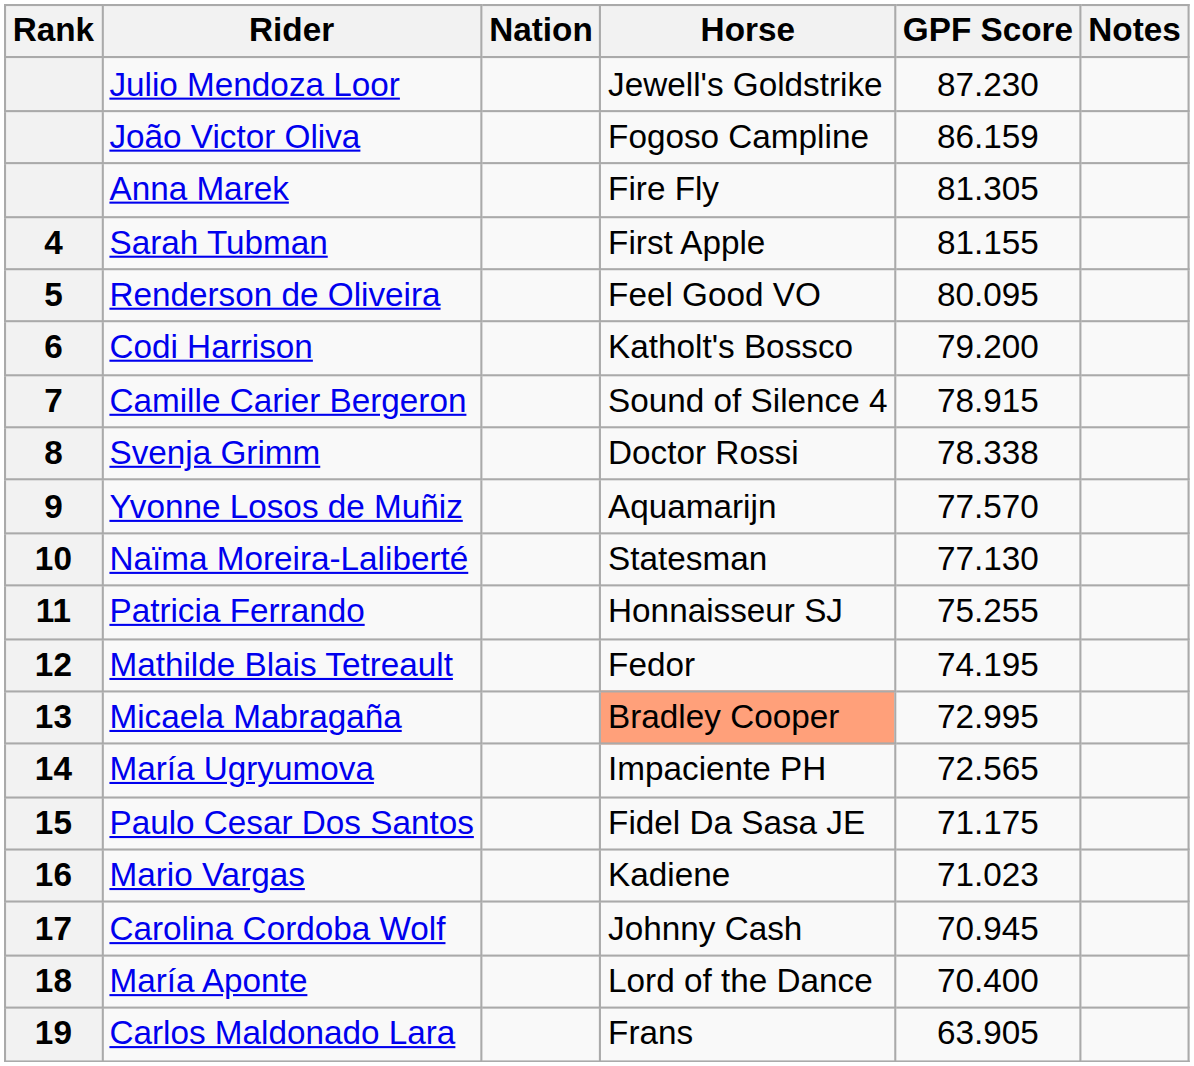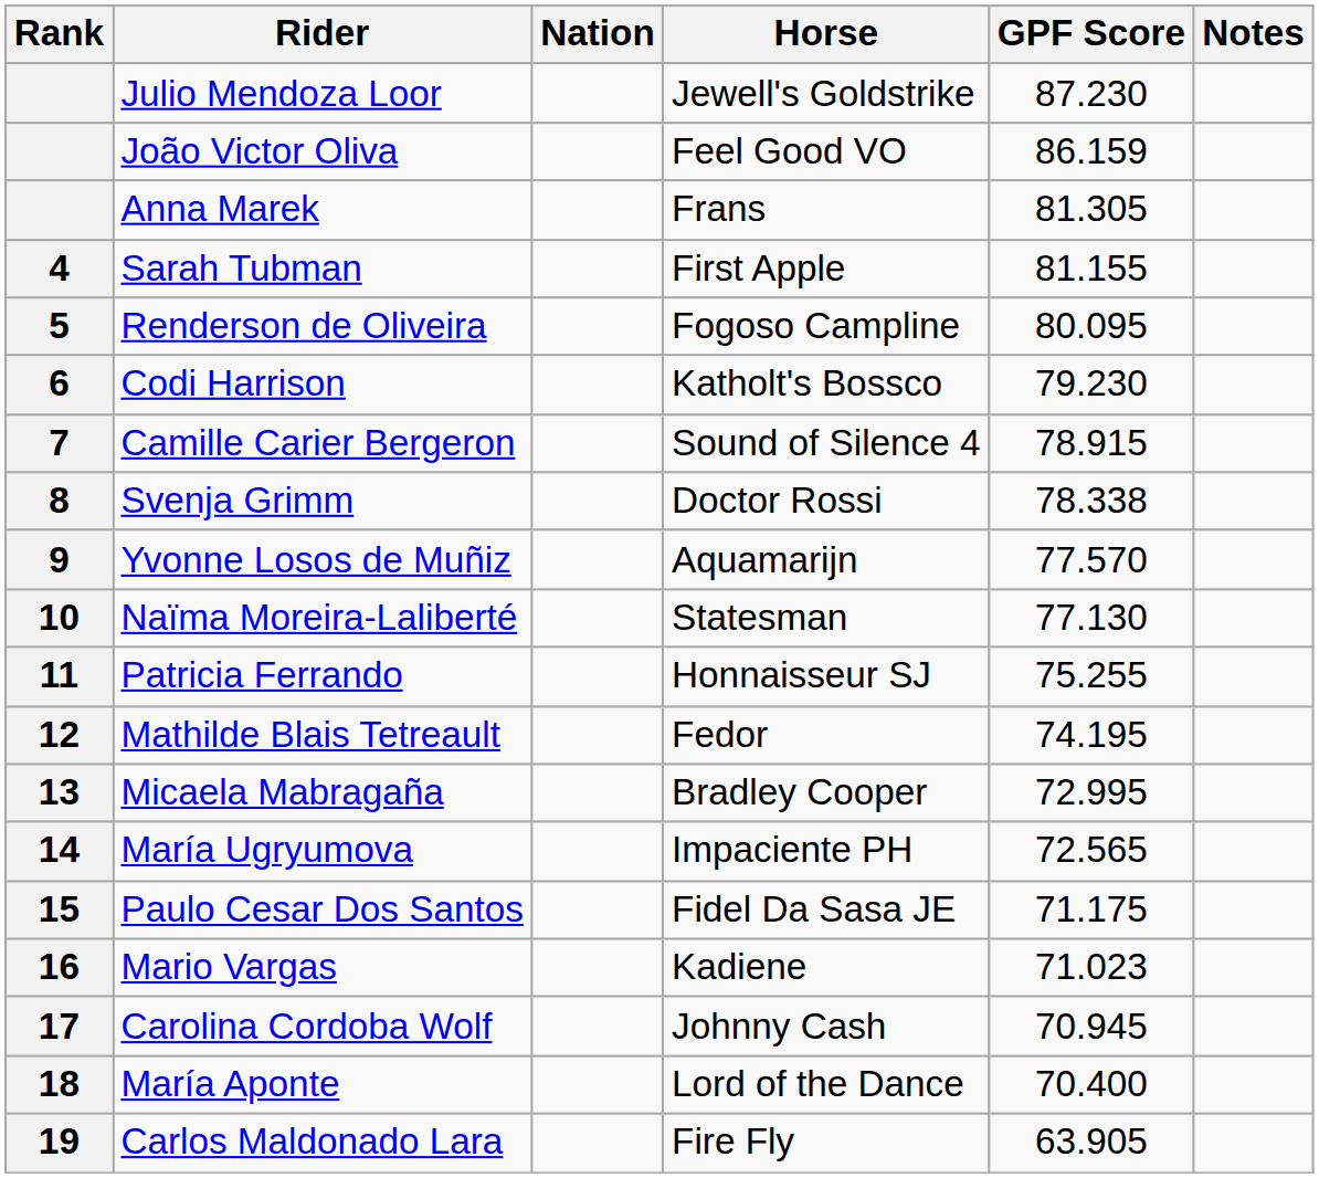 <table class="wikitable sortable" style="text-align:center">
 <tr>
 <th>Rank</th>
 <th>Rider</th>
 <th>Nation</th>
 <th>Horse</th>
 <th>GPF Score</th>
 <th>Notes</th>
 </tr>
 <tr>
 <th></th>
 <td align=left><a href='#'>Julio Mendoza Loor</a></td>
 <td align=left></td>
 <td align=left>Jewell's Goldstrike</td>
 <td>87.230</td>
 <td></td>
 </tr>
 <tr>
 <th></th>
 <td align=left><a href='#'>João Victor Oliva</a></td>
 <td align=left></td>
-<td align=left>Fogoso Campline</td>
+<td align=left>Feel Good VO</td>
 <td>86.159</td>
 <td></td>
 </tr>
 <tr>
 <th></th>
 <td align=left><a href='#'>Anna Marek</a></td>
 <td align=left></td>
-<td align=left>Fire Fly</td>
+<td align=left>Frans</td>
 <td>81.305</td>
 <td></td>
 </tr>
 <tr>
 <th>4</th>
 <td align=left><a href='#'>Sarah Tubman</a></td>
 <td align=left></td>
 <td align=left>First Apple</td>
 <td>81.155</td>
 <td></td>
 </tr>
 <tr>
 <th>5</th>
 <td align=left><a href='#'>Renderson de Oliveira</a></td>
 <td align=left></td>
-<td align=left>Feel Good VO</td>
+<td align=left>Fogoso Campline</td>
 <td>80.095</td>
 <td></td>
 </tr>
 <tr>
 <th>6</th>
 <td align=left><a href='#'>Codi Harrison</a></td>
 <td align=left></td>
 <td align=left>Katholt's Bossco</td>
-<td>79.200</td>
+<td>79.230</td>
 <td></td>
 </tr>
 <tr>
 <th>7</th>
 <td align=left><a href='#'>Camille Carier Bergeron</a></td>
 <td align=left></td>
 <td align=left>Sound of Silence 4</td>
 <td>78.915</td>
 <td></td>
 </tr>
 <tr>
 <th>8</th>
 <td align=left><a href='#'>Svenja Grimm</a></td>
 <td align=left></td>
 <td align=left>Doctor Rossi</td>
 <td>78.338</td>
 <td></td>
 </tr>
 <tr>
 <th>9</th>
 <td align=left><a href='#'>Yvonne Losos de Muñiz</a></td>
 <td align=left></td>
 <td align=left>Aquamarijn</td>
 <td>77.570</td>
 <td></td>
 </tr>
 <tr>
 <th>10</th>
 <td align=left><a href='#'>Naïma Moreira-Laliberté</a></td>
 <td align=left></td>
 <td align=left>Statesman</td>
 <td>77.130</td>
 <td></td>
 </tr>
 <tr>
 <th>11</th>
 <td align=left><a href='#'>Patricia Ferrando</a></td>
 <td align=left></td>
 <td align=left>Honnaisseur SJ</td>
 <td>75.255</td>
 <td></td>
 </tr>
 <tr>
 <th>12</th>
 <td align=left><a href='#'>Mathilde Blais Tetreault</a></td>
 <td align=left></td>
 <td align=left>Fedor</td>
 <td>74.195</td>
 <td></td>
 </tr>
 <tr>
 <th>13</th>
 <td align=left><a href='#'>Micaela Mabragaña</a></td>
 <td align=left></td>
-<td align=left style="background: lightsalmon;">Bradley Cooper</td>
+<td align=left>Bradley Cooper</td>
 <td>72.995</td>
 <td></td>
 </tr>
 <tr>
 <th>14</th>
 <td align=left><a href='#'>María Ugryumova</a></td>
 <td align=left></td>
 <td align=left>Impaciente PH</td>
 <td>72.565</td>
 <td></td>
 </tr>
 <tr>
 <th>15</th>
 <td align=left><a href='#'>Paulo Cesar Dos Santos</a></td>
 <td align=left></td>
 <td align=left>Fidel Da Sasa JE</td>
 <td>71.175</td>
 <td></td>
 </tr>
 <tr>
 <th>16</th>
 <td align=left><a href='#'>Mario Vargas</a></td>
 <td align=left></td>
 <td align=left>Kadiene</td>
 <td>71.023</td>
 <td></td>
 </tr>
 <tr>
 <th>17</th>
 <td align=left><a href='#'>Carolina Cordoba Wolf</a></td>
 <td align=left></td>
 <td align=left>Johnny Cash</td>
 <td>70.945</td>
 <td></td>
 </tr>
 <tr>
 <th>18</th>
 <td align=left><a href='#'>María Aponte</a></td>
 <td align=left></td>
 <td align=left>Lord of the Dance</td>
 <td>70.400</td>
 <td></td>
 </tr>
 <tr>
 <th>19</th>
 <td align=left><a href='#'>Carlos Maldonado Lara</a></td>
 <td align=left></td>
-<td align=left>Frans</td>
+<td align=left>Fire Fly</td>
 <td>63.905</td>
 <td></td>
 </tr>
 <tr>
 </tr>
 </table>
